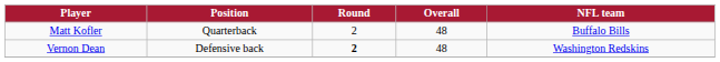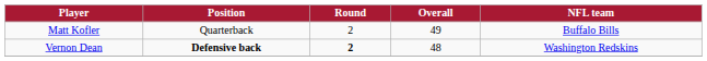 <table class="wikitable" width="65%">
 <tr>
 <th style="background:#A81933;color:#FFFFFF;">Player</th>
 <th style="background:#A81933;color:#FFFFFF;">Position</th>
 <th style="background:#A81933;color:#FFFFFF;">Round</th>
 <th style="background:#A81933;color:#FFFFFF;">Overall</th>
 <th style="background:#A81933;color:#FFFFFF;">NFL team</th>
 </tr>
 <tr align="center" bgcolor="">
 <td><a href='#'>Matt Kofler</a></td>
 <td>Quarterback</td>
 <td>2</td>
-<td>48</td>
+<td>49</td>
 <td><a href='#'>Buffalo Bills</a></td>
 </tr>
 <tr align="center" bgcolor="">
 <td><a href='#'>Vernon Dean</a></td>
-<td>Defensive back</td>
+<td><strong>Defensive back</strong></td>
 <td><strong>2</strong></td>
 <td>48</td>
 <td><a href='#'>Washington Redskins</a></td>
 </tr>
 <tr align="center" bgcolor="">
 </tr>
 </table>
